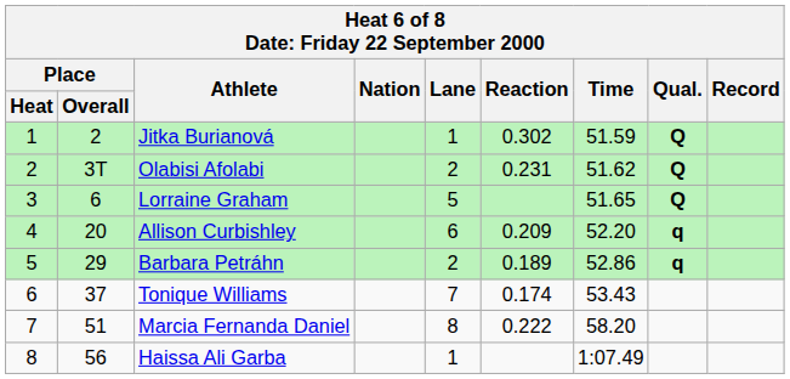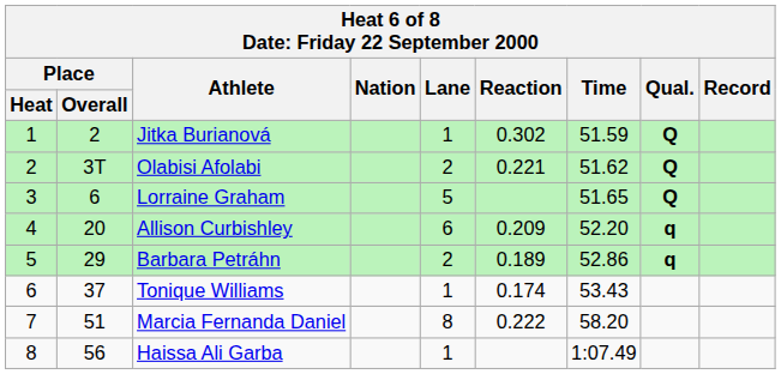 <table class="wikitable sortable">
 <tr>
 <th colspan=9>Heat 6 of 8 <br> Date: Friday 22 September 2000 <br></th>
 </tr>
 <tr>
 <th colspan=2>Place</th>
 <th rowspan=2>Athlete</th>
 <th rowspan=2>Nation</th>
 <th rowspan=2>Lane</th>
 <th rowspan=2>Reaction</th>
 <th rowspan=2>Time</th>
 <th rowspan=2>Qual.</th>
 <th rowspan=2>Record</th>
 </tr>
 <tr>
 <th>Heat</th>
 <th>Overall</th>
 </tr>
 <tr bgcolor = "bbf3bb">
 <td align="center">1</td>
 <td align="center">2</td>
 <td align="left"><a href='#'>Jitka Burianová</a></td>
 <td align="left"></td>
 <td align="center">1</td>
 <td align="center">0.302</td>
 <td align="center">51.59</td>
 <td align="center"><strong>Q </strong></td>
 <td align="center"></td>
 </tr>
 <tr bgcolor = "bbf3bb">
 <td align="center">2</td>
 <td align="center">3T</td>
 <td align="left"><a href='#'>Olabisi Afolabi</a></td>
 <td align="left"></td>
 <td align="center">2</td>
-<td align="center">0.231</td>
+<td align="center">0.221</td>
 <td align="center">51.62</td>
 <td align="center"><strong>Q </strong></td>
 <td align="center"></td>
 </tr>
 <tr bgcolor = "bbf3bb">
 <td align="center">3</td>
 <td align="center">6</td>
 <td align="left"><a href='#'>Lorraine Graham</a></td>
 <td align="left"></td>
 <td align="center">5</td>
 <td align="center"></td>
 <td align="center">51.65</td>
 <td align="center"><strong>Q</strong></td>
 <td align="center"></td>
 </tr>
 <tr bgcolor = "bbf3bb">
 <td align="center">4</td>
 <td align="center">20</td>
 <td align="left"><a href='#'>Allison Curbishley</a></td>
 <td align="left"></td>
 <td align="center">6</td>
 <td align="center">0.209</td>
 <td align="center">52.20</td>
 <td align="center"><strong>q</strong></td>
 <td align="center"></td>
 </tr>
 <tr bgcolor = "bbf3bb">
 <td align="center">5</td>
 <td align="center">29</td>
 <td align="left"><a href='#'>Barbara Petráhn</a></td>
 <td align="left"></td>
 <td align="center">2</td>
 <td align="center">0.189</td>
 <td align="center">52.86</td>
 <td align="center"><strong>q</strong></td>
 <td align="center"></td>
 </tr>
 <tr>
 <td align="center">6</td>
 <td align="center">37</td>
 <td align="left"><a href='#'>Tonique Williams</a></td>
 <td align="left"></td>
-<td align="center">7</td>
+<td align="center">1</td>
 <td align="center">0.174</td>
 <td align="center">53.43</td>
 <td align="center"></td>
 <td align="center"></td>
 </tr>
 <tr>
 <td align="center">7</td>
 <td align="center">51</td>
 <td align="left"><a href='#'>Marcia Fernanda Daniel</a></td>
 <td align="left"></td>
 <td align="center">8</td>
 <td align="center">0.222</td>
 <td align="center">58.20</td>
 <td align="center"></td>
 <td align="center"></td>
 </tr>
 <tr>
 <td align="center">8</td>
 <td align="center">56</td>
 <td align="left"><a href='#'>Haissa Ali Garba</a></td>
 <td align="left"></td>
 <td align="center">1</td>
 <td align="center"></td>
 <td align="center">1:07.49</td>
 <td align="center"></td>
 <td align="center"></td>
 </tr>
 </table>
